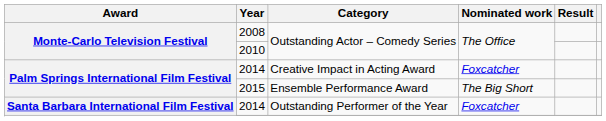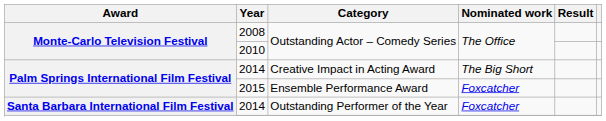 <table class="wikitable sortable plainrowheaders">
 <tr>
 <th>Award</th>
 <th>Year</th>
 <th>Category</th>
 <th>Nominated work</th>
 <th>Result</th>
 <th scope="col" class="unsortable"></th>
 </tr>
 <tr>
 <th scope="row", rowspan=2><a href='#'>Monte-Carlo Television Festival</a></th>
 <td style="text-align:center;">2008</td>
 <td rowspan=2>Outstanding Actor – Comedy Series</td>
 <td rowspan=2><em>The Office</em></td>
 <td></td>
 <td style="text-align:center;"></td>
 </tr>
 <tr>
 <td style="text-align:center;">2010</td>
 <td></td>
 <td style="text-align:center;"></td>
 </tr>
 <tr>
 <th scope="row", rowspan=2><a href='#'>Palm Springs International Film Festival</a></th>
 <td style="text-align:center;">2014</td>
 <td>Creative Impact in Acting Award</td>
-<td><em><a href='#'>Foxcatcher</a></em></td>
+<td><em>The Big Short</em></td>
 <td></td>
 <td style="text-align:center;"></td>
 </tr>
 <tr>
 <td style="text-align:center;">2015</td>
 <td>Ensemble Performance Award</td>
-<td><em>The Big Short</em></td>
+<td><em><a href='#'>Foxcatcher</a></em></td>
 <td></td>
 <td style="text-align:center;"></td>
 </tr>
 <tr>
 <th scope="row", rowspan=2><a href='#'>Santa Barbara International Film Festival</a></th>
 <td style="text-align:center;">2014</td>
 <td>Outstanding Performer of the Year</td>
 <td><em><a href='#'>Foxcatcher</a></em></td>
 <td></td>
 <td style="text-align:center;"></td>
 </tr>
 <tr>
 </tr>
 </table>
